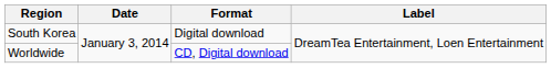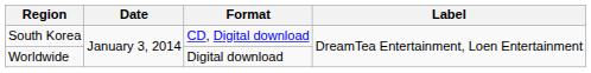 <table class="wikitable">
 <tr>
 <th>Region</th>
 <th>Date</th>
 <th>Format</th>
 <th>Label</th>
 </tr>
 <tr>
 <td>South Korea</td>
 <td rowspan="2">January 3, 2014</td>
-<td>Digital download</td>
+<td><a href='#'>CD</a>, <a href='#'>Digital download</a></td>
 <td rowspan="2">DreamTea Entertainment, Loen Entertainment</td>
 </tr>
 <tr>
 <td>Worldwide</td>
-<td><a href='#'>CD</a>, <a href='#'>Digital download</a></td>
+<td>Digital download</td>
 </tr>
 </table>
